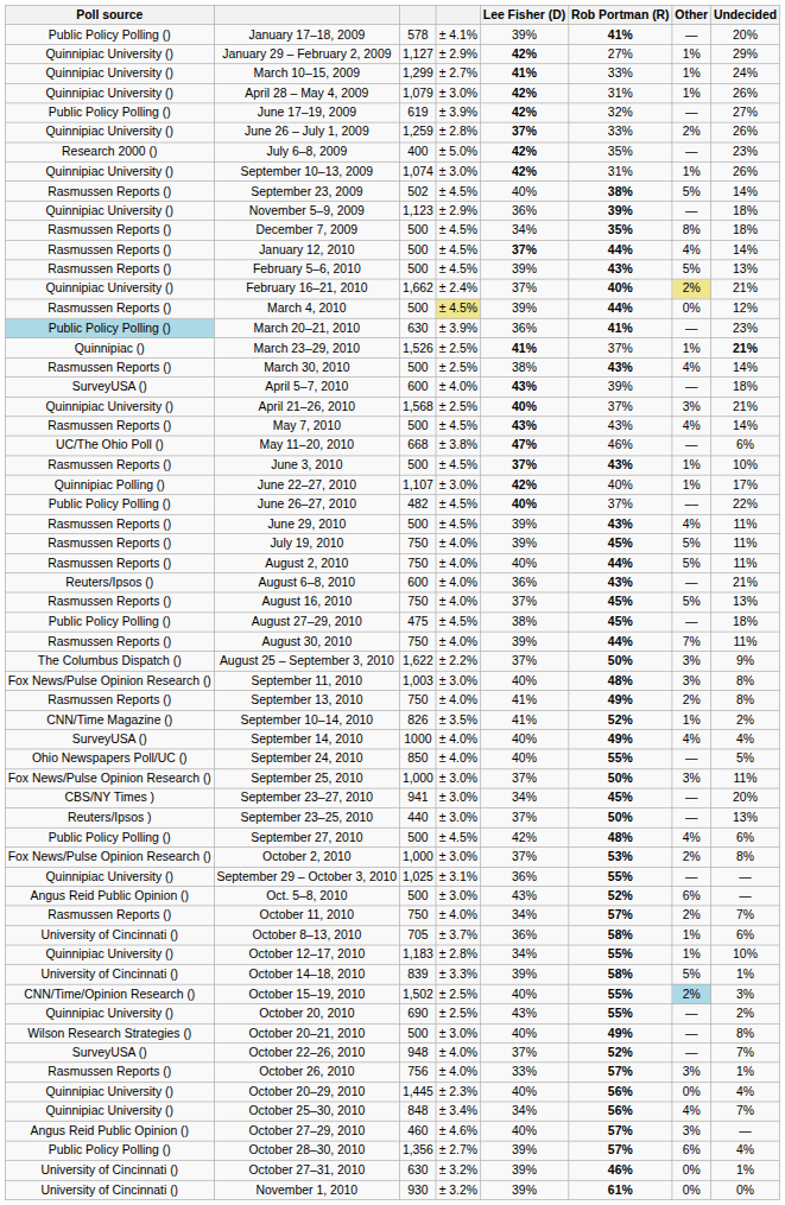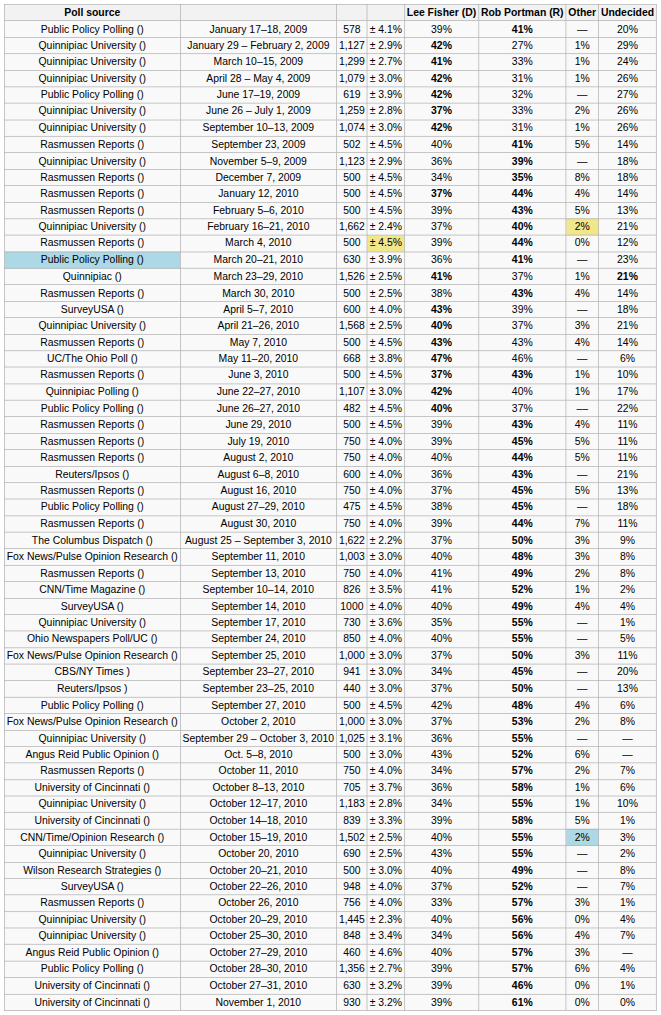 <table class="wikitable" style="text-align:center">
 <tr valign=bottom>
 <th>Poll source</th>
 <th></th>
 <th></th>
 <th></th>
 <th>Lee Fisher (D)</th>
 <th>Rob Portman (R)</th>
 <th>Other</th>
 <th>Undecided</th>
 </tr>
 <tr>
 <td>Public Policy Polling ()</td>
 <td>January 17–18, 2009</td>
 <td>578</td>
 <td>± 4.1%</td>
 <td>39%</td>
 <td><strong>41%</strong></td>
 <td>—</td>
 <td>20%</td>
 </tr>
 <tr>
 <td>Quinnipiac University ()</td>
 <td>January 29 – February 2, 2009</td>
 <td>1,127</td>
 <td>± 2.9%</td>
 <td><strong>42%</strong></td>
 <td>27%</td>
 <td>1%</td>
 <td>29%</td>
 </tr>
 <tr>
 <td>Quinnipiac University ()</td>
 <td>March 10–15, 2009</td>
 <td>1,299</td>
 <td>± 2.7%</td>
 <td><strong>41%</strong></td>
 <td>33%</td>
 <td>1%</td>
 <td>24%</td>
 </tr>
 <tr>
 <td>Quinnipiac University ()</td>
 <td>April 28 – May 4, 2009</td>
 <td>1,079</td>
 <td>± 3.0%</td>
 <td><strong>42%</strong></td>
 <td>31%</td>
 <td>1%</td>
 <td>26%</td>
 </tr>
 <tr>
 <td>Public Policy Polling ()</td>
 <td>June 17–19, 2009</td>
 <td>619</td>
 <td>± 3.9%</td>
 <td><strong>42%</strong></td>
 <td>32%</td>
 <td>—</td>
 <td>27%</td>
 </tr>
 <tr>
 <td>Quinnipiac University ()</td>
 <td>June 26 – July 1, 2009</td>
 <td>1,259</td>
 <td>± 2.8%</td>
 <td><strong>37%</strong></td>
 <td>33%</td>
 <td>2%</td>
 <td>26%</td>
 </tr>
 <tr>
-<td>Research 2000 ()</td>
-<td>July 6–8, 2009</td>
-<td>400</td>
-<td>± 5.0%</td>
-<td><strong>42%</strong></td>
-<td>35%</td>
-<td>—</td>
-<td>23%</td>
-</tr>
-<tr>
 <td>Quinnipiac University ()</td>
 <td>September 10–13, 2009</td>
 <td>1,074</td>
 <td>± 3.0%</td>
 <td><strong>42%</strong></td>
 <td>31%</td>
 <td>1%</td>
 <td>26%</td>
 </tr>
 <tr>
 <td>Rasmussen Reports ()</td>
 <td>September 23, 2009</td>
 <td>502</td>
 <td>± 4.5%</td>
 <td>40%</td>
-<td><strong>38%</strong></td>
+<td><strong>41%</strong></td>
 <td>5%</td>
 <td>14%</td>
 </tr>
 <tr>
 <td>Quinnipiac University ()</td>
 <td>November 5–9, 2009</td>
 <td>1,123</td>
 <td>± 2.9%</td>
 <td>36%</td>
 <td><strong>39%</strong></td>
 <td>—</td>
 <td>18%</td>
 </tr>
 <tr>
 <td>Rasmussen Reports ()</td>
 <td>December 7, 2009</td>
 <td>500</td>
 <td>± 4.5%</td>
 <td>34%</td>
 <td><strong>35%</strong></td>
 <td>8%</td>
 <td>18%</td>
 </tr>
 <tr>
 <td>Rasmussen Reports ()</td>
 <td>January 12, 2010</td>
 <td>500</td>
 <td>± 4.5%</td>
 <td><strong>37%</strong></td>
 <td><strong>44%</strong></td>
 <td>4%</td>
 <td>14%</td>
 </tr>
 <tr>
 <td>Rasmussen Reports ()</td>
 <td>February 5–6, 2010</td>
 <td>500</td>
 <td>± 4.5%</td>
 <td>39%</td>
 <td><strong>43%</strong></td>
 <td>5%</td>
 <td>13%</td>
 </tr>
 <tr>
 <td>Quinnipiac University ()</td>
 <td>February 16–21, 2010</td>
 <td>1,662</td>
 <td>± 2.4%</td>
 <td>37%</td>
 <td><strong>40%</strong></td>
 <td style="background: khaki;">2%</td>
 <td>21%</td>
 </tr>
 <tr>
 <td>Rasmussen Reports ()</td>
 <td>March 4, 2010</td>
 <td>500</td>
 <td style="background: khaki;">± 4.5%</td>
 <td>39%</td>
 <td><strong>44%</strong></td>
 <td>0%</td>
 <td>12%</td>
 </tr>
 <tr>
 <td style="background: lightblue;">Public Policy Polling ()</td>
 <td>March 20–21, 2010</td>
 <td>630</td>
 <td>± 3.9%</td>
 <td>36%</td>
 <td><strong>41%</strong></td>
 <td>—</td>
 <td>23%</td>
 </tr>
 <tr>
 <td>Quinnipiac ()</td>
 <td>March 23–29, 2010</td>
 <td>1,526</td>
 <td>± 2.5%</td>
 <td><strong>41%</strong></td>
 <td>37%</td>
 <td>1%</td>
 <td><strong>21%</strong></td>
 </tr>
 <tr>
 <td>Rasmussen Reports ()</td>
 <td>March 30, 2010</td>
 <td>500</td>
 <td>± 2.5%</td>
 <td>38%</td>
 <td><strong>43%</strong></td>
 <td>4%</td>
 <td>14%</td>
 </tr>
 <tr>
 <td>SurveyUSA ()</td>
 <td>April 5–7, 2010</td>
 <td>600</td>
 <td>± 4.0%</td>
 <td><strong>43%</strong></td>
 <td>39%</td>
 <td>—</td>
 <td>18%</td>
 </tr>
 <tr>
 <td>Quinnipiac University ()</td>
 <td>April 21–26, 2010</td>
 <td>1,568</td>
 <td>± 2.5%</td>
 <td><strong>40%</strong></td>
 <td>37%</td>
 <td>3%</td>
 <td>21%</td>
 </tr>
 <tr>
 <td>Rasmussen Reports ()</td>
 <td>May 7, 2010</td>
 <td>500</td>
 <td>± 4.5%</td>
 <td><strong>43%</strong></td>
 <td>43%</td>
 <td>4%</td>
 <td>14%</td>
 </tr>
 <tr>
 <td>UC/The Ohio Poll ()</td>
 <td>May 11–20, 2010</td>
 <td>668</td>
 <td>± 3.8%</td>
 <td><strong>47%</strong></td>
 <td>46%</td>
 <td>—</td>
 <td>6%</td>
 </tr>
 <tr>
 <td>Rasmussen Reports ()</td>
 <td>June 3, 2010</td>
 <td>500</td>
 <td>± 4.5%</td>
 <td><strong>37%</strong></td>
 <td><strong>43%</strong></td>
 <td>1%</td>
 <td>10%</td>
 </tr>
 <tr>
 <td>Quinnipiac Polling ()</td>
 <td>June 22–27, 2010</td>
 <td>1,107</td>
 <td>± 3.0%</td>
 <td><strong>42%</strong></td>
 <td>40%</td>
 <td>1%</td>
 <td>17%</td>
 </tr>
 <tr>
 <td>Public Policy Polling ()</td>
 <td>June 26–27, 2010</td>
 <td>482</td>
 <td>± 4.5%</td>
 <td><strong>40%</strong></td>
 <td>37%</td>
 <td>––</td>
 <td>22%</td>
 </tr>
 <tr>
 <td>Rasmussen Reports ()</td>
 <td>June 29, 2010</td>
 <td>500</td>
 <td>± 4.5%</td>
 <td>39%</td>
 <td><strong>43%</strong></td>
 <td>4%</td>
 <td>11%</td>
 </tr>
 <tr>
 <td>Rasmussen Reports ()</td>
 <td>July 19, 2010</td>
 <td>750</td>
 <td>± 4.0%</td>
 <td>39%</td>
 <td><strong>45%</strong></td>
 <td>5%</td>
 <td>11%</td>
 </tr>
 <tr>
 <td>Rasmussen Reports ()</td>
 <td>August 2, 2010</td>
 <td>750</td>
 <td>± 4.0%</td>
 <td>40%</td>
 <td><strong>44%</strong></td>
 <td>5%</td>
 <td>11%</td>
 </tr>
 <tr>
 <td>Reuters/Ipsos ()</td>
 <td>August 6–8, 2010</td>
 <td>600</td>
 <td>± 4.0%</td>
 <td>36%</td>
 <td><strong>43%</strong></td>
 <td>—</td>
 <td>21%</td>
 </tr>
 <tr>
 <td>Rasmussen Reports ()</td>
 <td>August 16, 2010</td>
 <td>750</td>
 <td>± 4.0%</td>
 <td>37%</td>
 <td><strong>45%</strong></td>
 <td>5%</td>
 <td>13%</td>
 </tr>
 <tr>
 <td>Public Policy Polling ()</td>
 <td>August 27–29, 2010</td>
 <td>475</td>
 <td>± 4.5%</td>
 <td>38%</td>
 <td><strong>45%</strong></td>
 <td>—</td>
 <td>18%</td>
 </tr>
 <tr>
 <td>Rasmussen Reports ()</td>
 <td>August 30, 2010</td>
 <td>750</td>
 <td>± 4.0%</td>
 <td>39%</td>
 <td><strong>44%</strong></td>
 <td>7%</td>
 <td>11%</td>
 </tr>
 <tr>
 <td>The Columbus Dispatch ()</td>
 <td>August 25 – September 3, 2010</td>
 <td>1,622</td>
 <td>± 2.2%</td>
 <td>37%</td>
 <td><strong>50%</strong></td>
 <td>3%</td>
 <td>9%</td>
 </tr>
 <tr>
 <td>Fox News/Pulse Opinion Research ()</td>
 <td>September 11, 2010</td>
 <td>1,003</td>
 <td>± 3.0%</td>
 <td>40%</td>
 <td><strong>48%</strong></td>
 <td>3%</td>
 <td>8%</td>
 </tr>
 <tr>
 <td>Rasmussen Reports ()</td>
 <td>September 13, 2010</td>
 <td>750</td>
 <td>± 4.0%</td>
 <td>41%</td>
 <td><strong>49%</strong></td>
 <td>2%</td>
 <td>8%</td>
 </tr>
 <tr>
 <td>CNN/Time Magazine ()</td>
 <td>September 10–14, 2010</td>
 <td>826</td>
 <td>± 3.5%</td>
 <td>41%</td>
 <td><strong>52%</strong></td>
 <td>1%</td>
 <td>2%</td>
 </tr>
 <tr>
 <td>SurveyUSA ()</td>
 <td>September 14, 2010</td>
 <td>1000</td>
 <td>± 4.0%</td>
 <td>40%</td>
 <td><strong>49%</strong></td>
 <td>4%</td>
 <td>4%</td>
 </tr>
 <tr>
+<td>Quinnipiac University ()</td>
+<td>September 17, 2010</td>
+<td>730</td>
+<td>± 3.6%</td>
+<td>35%</td>
+<td><strong>55%</strong></td>
+<td>—</td>
+<td>1%</td>
+</tr>
+<tr>
 <td>Ohio Newspapers Poll/UC ()</td>
 <td>September 24, 2010</td>
 <td>850</td>
 <td>± 4.0%</td>
 <td>40%</td>
 <td><strong>55%</strong></td>
 <td>—</td>
 <td>5%</td>
 </tr>
 <tr>
 <td>Fox News/Pulse Opinion Research ()</td>
 <td>September 25, 2010</td>
 <td>1,000</td>
 <td>± 3.0%</td>
 <td>37%</td>
 <td><strong>50%</strong></td>
 <td>3%</td>
 <td>11%</td>
 </tr>
 <tr>
 <td>CBS/NY Times )</td>
 <td>September 23–27, 2010</td>
 <td>941</td>
 <td>± 3.0%</td>
 <td>34%</td>
 <td><strong>45%</strong></td>
 <td>—</td>
 <td>20%</td>
 </tr>
 <tr>
 <td>Reuters/Ipsos )</td>
 <td>September 23–25, 2010</td>
 <td>440</td>
 <td>± 3.0%</td>
 <td>37%</td>
 <td><strong>50%</strong></td>
 <td>—</td>
 <td>13%</td>
 </tr>
 <tr>
 <td>Public Policy Polling ()</td>
 <td>September 27, 2010</td>
 <td>500</td>
 <td>± 4.5%</td>
 <td>42%</td>
 <td><strong>48%</strong></td>
 <td>4%</td>
 <td>6%</td>
 </tr>
 <tr>
 <td>Fox News/Pulse Opinion Research ()</td>
 <td>October 2, 2010</td>
 <td>1,000</td>
 <td>± 3.0%</td>
 <td>37%</td>
 <td><strong>53%</strong></td>
 <td>2%</td>
 <td>8%</td>
 </tr>
 <tr>
 <td>Quinnipiac University ()</td>
 <td>September 29 – October 3, 2010</td>
 <td>1,025</td>
 <td>± 3.1%</td>
 <td>36%</td>
 <td><strong>55%</strong></td>
 <td>—</td>
 <td>—</td>
 </tr>
 <tr>
 <td>Angus Reid Public Opinion ()</td>
 <td>Oct. 5–8, 2010</td>
 <td>500</td>
 <td>± 3.0%</td>
 <td>43%</td>
 <td><strong>52%</strong></td>
 <td>6%</td>
 <td>—</td>
 </tr>
 <tr>
 <td>Rasmussen Reports ()</td>
 <td>October 11, 2010</td>
 <td>750</td>
 <td>± 4.0%</td>
 <td>34%</td>
 <td><strong>57%</strong></td>
 <td>2%</td>
 <td>7%</td>
 </tr>
 <tr>
 <td>University of Cincinnati ()</td>
 <td>October 8–13, 2010</td>
 <td>705</td>
 <td>± 3.7%</td>
 <td>36%</td>
 <td><strong>58%</strong></td>
 <td>1%</td>
 <td>6%</td>
 </tr>
 <tr>
 <td>Quinnipiac University ()</td>
 <td>October 12–17, 2010</td>
 <td>1,183</td>
 <td>± 2.8%</td>
 <td>34%</td>
 <td><strong>55%</strong></td>
 <td>1%</td>
 <td>10%</td>
 </tr>
 <tr>
 <td>University of Cincinnati ()</td>
 <td>October 14–18, 2010</td>
 <td>839</td>
 <td>± 3.3%</td>
 <td>39%</td>
 <td><strong>58%</strong></td>
 <td>5%</td>
 <td>1%</td>
 </tr>
 <tr>
 <td>CNN/Time/Opinion Research ()</td>
 <td>October 15–19, 2010</td>
 <td>1,502</td>
 <td>± 2.5%</td>
 <td>40%</td>
 <td><strong>55%</strong></td>
 <td style="background: lightblue;">2%</td>
 <td>3%</td>
 </tr>
 <tr>
 <td>Quinnipiac University ()</td>
 <td>October 20, 2010</td>
 <td>690</td>
 <td>± 2.5%</td>
 <td>43%</td>
 <td><strong>55%</strong></td>
 <td>—</td>
 <td>2%</td>
 </tr>
 <tr>
 <td>Wilson Research Strategies ()</td>
 <td>October 20–21, 2010</td>
 <td>500</td>
 <td>± 3.0%</td>
 <td>40%</td>
 <td><strong>49%</strong></td>
 <td>—</td>
 <td>8%</td>
 </tr>
 <tr>
 <td>SurveyUSA ()</td>
 <td>October 22–26, 2010</td>
 <td>948</td>
 <td>± 4.0%</td>
 <td>37%</td>
 <td><strong>52%</strong></td>
 <td>—</td>
 <td>7%</td>
 </tr>
 <tr>
 <td>Rasmussen Reports ()</td>
 <td>October 26, 2010</td>
 <td>756</td>
 <td>± 4.0%</td>
 <td>33%</td>
 <td><strong>57%</strong></td>
 <td>3%</td>
 <td>1%</td>
 </tr>
 <tr>
 <td>Quinnipiac University ()</td>
 <td>October 20–29, 2010</td>
 <td>1,445</td>
 <td>± 2.3%</td>
 <td>40%</td>
 <td><strong>56%</strong></td>
 <td>0%</td>
 <td>4%</td>
 </tr>
 <tr>
 <td>Quinnipiac University ()</td>
 <td>October 25–30, 2010</td>
 <td>848</td>
 <td>± 3.4%</td>
 <td>34%</td>
 <td><strong>56%</strong></td>
 <td>4%</td>
 <td>7%</td>
 </tr>
 <tr>
 <td>Angus Reid Public Opinion ()</td>
 <td>October 27–29, 2010</td>
 <td>460</td>
 <td>± 4.6%</td>
 <td>40%</td>
 <td><strong>57%</strong></td>
 <td>3%</td>
 <td>—</td>
 </tr>
 <tr>
 <td>Public Policy Polling ()</td>
 <td>October 28–30, 2010</td>
 <td>1,356</td>
 <td>± 2.7%</td>
 <td>39%</td>
 <td><strong>57%</strong></td>
 <td>6%</td>
 <td>4%</td>
 </tr>
 <tr>
 <td>University of Cincinnati ()</td>
 <td>October 27–31, 2010</td>
 <td>630</td>
 <td>± 3.2%</td>
 <td>39%</td>
 <td><strong>46%</strong></td>
 <td>0%</td>
 <td>1%</td>
 </tr>
 <tr>
 <td>University of Cincinnati ()</td>
 <td>November 1, 2010</td>
 <td>930</td>
 <td>± 3.2%</td>
 <td>39%</td>
 <td><strong>61%</strong></td>
 <td>0%</td>
 <td>0%</td>
 </tr>
 </table>
